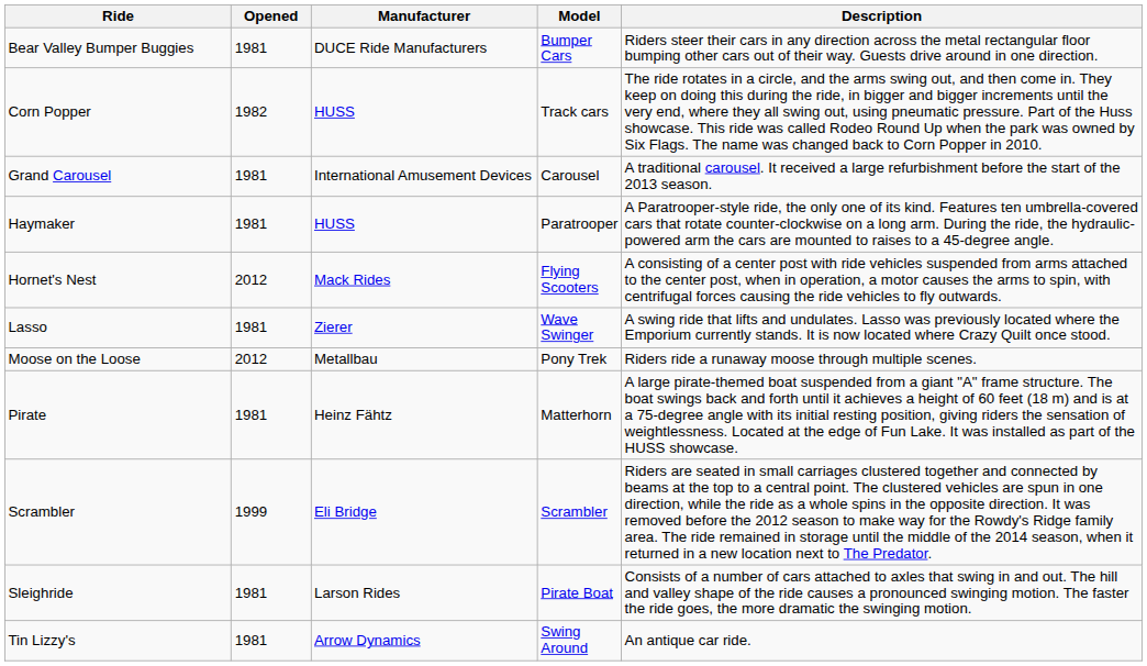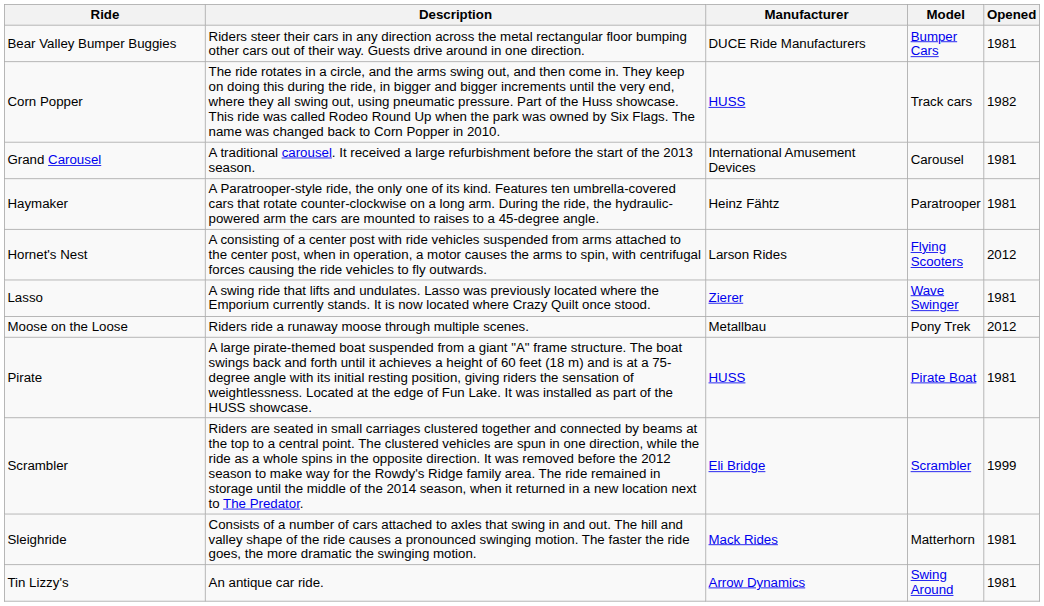 <table class="wikitable sortable">
 <tr>
 <th style="width:20%;">Ride</th>
-<th style="width:7%;">Opened</th>
+<th style="width:50%;">Description</th>
 <th style="width:20%;">Manufacturer</th>
 <th style="width:7%;">Model</th>
-<th style="width:50%;">Description</th>
+<th style="width:7%;">Opened</th>
 </tr>
 <tr>
 <td>Bear Valley Bumper Buggies</td>
-<td>1981</td>
+<td>Riders steer their cars in any direction across the metal rectangular floor bumping other cars out of their way. Guests drive around in one direction.</td>
 <td>DUCE Ride Manufacturers</td>
 <td><a href='#'>Bumper Cars</a></td>
-<td>Riders steer their cars in any direction across the metal rectangular floor bumping other cars out of their way. Guests drive around in one direction.</td>
+<td>1981</td>
 </tr>
 <tr>
 <td>Corn Popper</td>
-<td>1982</td>
+<td>The ride rotates in a circle, and the arms swing out, and then come in. They keep on doing this during the ride, in bigger and bigger increments until the very end, where they all swing out, using pneumatic pressure. Part of the Huss showcase. This ride was called Rodeo Round Up when the park was owned by Six Flags. The name was changed back to Corn Popper in 2010.</td>
 <td><a href='#'>HUSS</a></td>
 <td>Track cars</td>
-<td>The ride rotates in a circle, and the arms swing out, and then come in. They keep on doing this during the ride, in bigger and bigger increments until the very end, where they all swing out, using pneumatic pressure. Part of the Huss showcase. This ride was called Rodeo Round Up when the park was owned by Six Flags. The name was changed back to Corn Popper in 2010.</td>
+<td>1982</td>
 </tr>
 <tr>
 <td>Grand <a href='#'>Carousel</a></td>
-<td>1981</td>
+<td>A traditional <a href='#'>carousel</a>. It received a large refurbishment before the start of the 2013 season.</td>
 <td>International Amusement Devices</td>
 <td>Carousel</td>
-<td>A traditional <a href='#'>carousel</a>. It received a large refurbishment before the start of the 2013 season.</td>
+<td>1981</td>
 </tr>
 <tr>
 <td>Haymaker</td>
+<td>A Paratrooper-style ride, the only one of its kind. Features ten umbrella-covered cars that rotate counter-clockwise on a long arm. During the ride, the hydraulic-powered arm the cars are mounted to raises to a 45-degree angle. </td>
+<td>Heinz Fähtz</td>
+<td>Paratrooper</td>
 <td>1981</td>
-<td><a href='#'>HUSS</a></td>
-<td>Paratrooper</td>
-<td>A Paratrooper-style ride, the only one of its kind. Features ten umbrella-covered cars that rotate counter-clockwise on a long arm. During the ride, the hydraulic-powered arm the cars are mounted to raises to a 45-degree angle. </td>
 </tr>
 <tr>
 <td>Hornet's Nest</td>
+<td>A consisting of a center post with ride vehicles suspended from arms attached to the center post, when in operation, a motor causes the arms to spin, with centrifugal forces causing the ride vehicles to fly outwards.</td>
+<td>Larson Rides</td>
+<td><a href='#'>Flying Scooters</a></td>
 <td>2012</td>
-<td><a href='#'>Mack Rides</a></td>
-<td><a href='#'>Flying Scooters</a></td>
-<td>A consisting of a center post with ride vehicles suspended from arms attached to the center post, when in operation, a motor causes the arms to spin, with centrifugal forces causing the ride vehicles to fly outwards.</td>
 </tr>
 <tr>
 <td>Lasso</td>
-<td>1981</td>
+<td>A swing ride that lifts and undulates. Lasso was previously located where the Emporium currently stands. It is now located where Crazy Quilt once stood.</td>
 <td><a href='#'>Zierer</a></td>
 <td><a href='#'>Wave Swinger</a></td>
-<td>A swing ride that lifts and undulates. Lasso was previously located where the Emporium currently stands. It is now located where Crazy Quilt once stood.</td>
+<td>1981</td>
 </tr>
 <tr>
 <td>Moose on the Loose</td>
-<td>2012</td>
+<td>Riders ride a runaway moose through multiple scenes.</td>
 <td>Metallbau</td>
 <td>Pony Trek</td>
-<td>Riders ride a runaway moose through multiple scenes.</td>
+<td>2012</td>
 </tr>
 <tr>
 <td>Pirate</td>
+<td>A large pirate-themed boat suspended from a giant "A" frame structure. The boat swings back and forth until it achieves a height of 60 feet (18 m) and is at a 75-degree angle with its initial resting position, giving riders the sensation of weightlessness. Located at the edge of Fun Lake. It was installed as part of the HUSS showcase.</td>
+<td><a href='#'>HUSS</a></td>
+<td><a href='#'>Pirate Boat</a></td>
 <td>1981</td>
-<td>Heinz Fähtz</td>
-<td>Matterhorn</td>
-<td>A large pirate-themed boat suspended from a giant "A" frame structure. The boat swings back and forth until it achieves a height of 60 feet (18 m) and is at a 75-degree angle with its initial resting position, giving riders the sensation of weightlessness. Located at the edge of Fun Lake. It was installed as part of the HUSS showcase.</td>
 </tr>
 <tr>
 <td>Scrambler</td>
-<td>1999</td>
+<td>Riders are seated in small carriages clustered together and connected by beams at the top to a central point. The clustered vehicles are spun in one direction, while the ride as a whole spins in the opposite direction. It was removed before the 2012 season to make way for the Rowdy's Ridge family area. The ride remained in storage until the middle of the 2014 season, when it returned in a new location next to <a href='#'>The Predator</a>.</td>
 <td><a href='#'>Eli Bridge</a></td>
 <td><a href='#'>Scrambler</a></td>
-<td>Riders are seated in small carriages clustered together and connected by beams at the top to a central point. The clustered vehicles are spun in one direction, while the ride as a whole spins in the opposite direction. It was removed before the 2012 season to make way for the Rowdy's Ridge family area. The ride remained in storage until the middle of the 2014 season, when it returned in a new location next to <a href='#'>The Predator</a>.</td>
+<td>1999</td>
 </tr>
 <tr>
 <td>Sleighride</td>
+<td>Consists of a number of cars attached to axles that swing in and out. The hill and valley shape of the ride causes a pronounced swinging motion. The faster the ride goes, the more dramatic the swinging motion.</td>
+<td><a href='#'>Mack Rides</a></td>
+<td>Matterhorn</td>
 <td>1981</td>
-<td>Larson Rides</td>
-<td><a href='#'>Pirate Boat</a></td>
-<td>Consists of a number of cars attached to axles that swing in and out. The hill and valley shape of the ride causes a pronounced swinging motion. The faster the ride goes, the more dramatic the swinging motion.</td>
 </tr>
 <tr>
 <td>Tin Lizzy's</td>
-<td>1981</td>
+<td>An antique car ride.</td>
 <td><a href='#'>Arrow Dynamics</a></td>
 <td><a href='#'>Swing Around</a></td>
-<td>An antique car ride.</td>
+<td>1981</td>
 </tr>
 </table>
